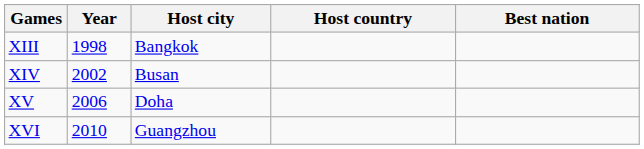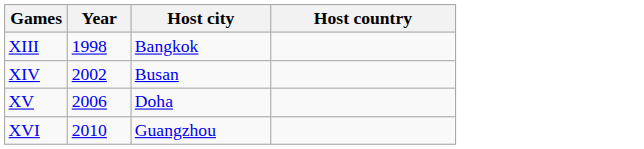 <table class=wikitable>
 <tr>
 <th width=50>Games</th>
 <th width=50>Year</th>
 <th width=120>Host city</th>
 <th width=160>Host country</th>
-<th width=160>Best nation</th>
 </tr>
 <tr>
 <td><a href='#'>XIII</a></td>
 <td><a href='#'>1998</a></td>
 <td><a href='#'>Bangkok</a></td>
-<td></td>
 <td></td>
 </tr>
 <tr>
 <td><a href='#'>XIV</a></td>
 <td><a href='#'>2002</a></td>
 <td><a href='#'>Busan</a></td>
 <td></td>
-<td><br></td>
 </tr>
 <tr>
 <td><a href='#'>XV</a></td>
 <td><a href='#'>2006</a></td>
 <td><a href='#'>Doha</a></td>
-<td></td>
 <td></td>
 </tr>
 <tr>
 <td><a href='#'>XVI</a></td>
 <td><a href='#'>2010</a></td>
 <td><a href='#'>Guangzhou</a></td>
 <td></td>
-<td></td>
 </tr>
 </table>
